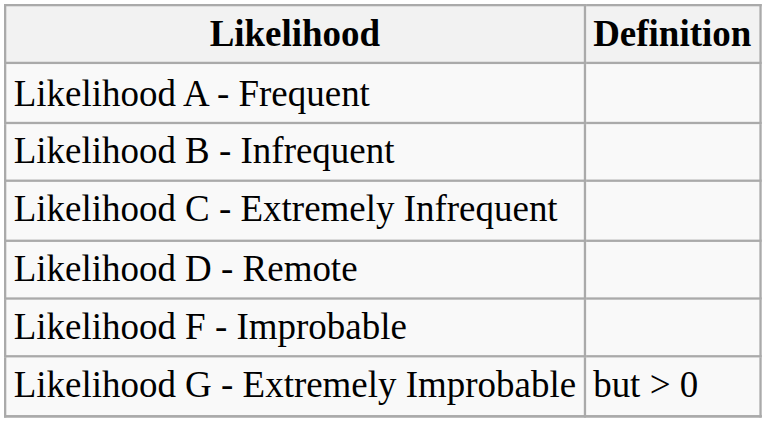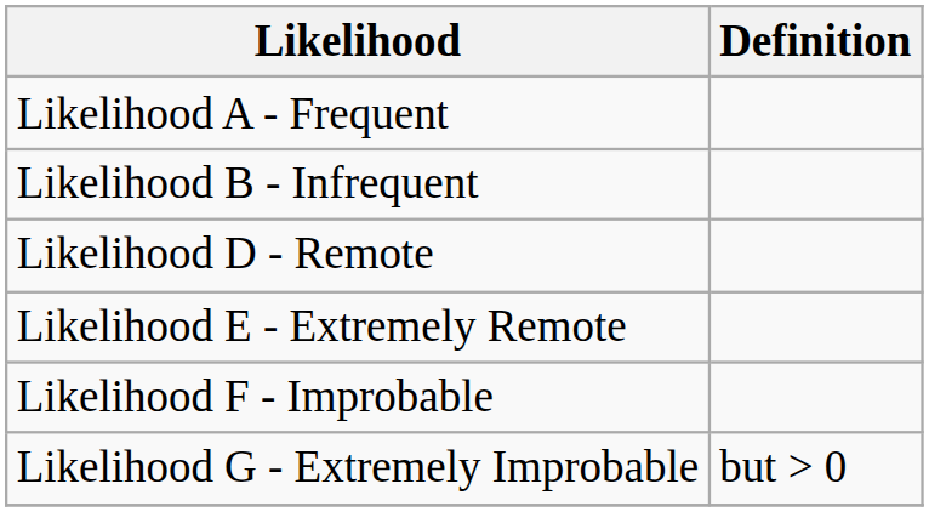 <table class=wikitable>
 <tr>
 <th>Likelihood</th>
 <th>Definition</th>
 </tr>
 <tr>
 <td>Likelihood A - Frequent</td>
 <td></td>
 </tr>
 <tr>
 <td>Likelihood B - Infrequent</td>
 <td></td>
 </tr>
 <tr>
-<td>Likelihood C - Extremely Infrequent</td>
+<td>Likelihood D - Remote</td>
 <td></td>
 </tr>
 <tr>
-<td>Likelihood D - Remote</td>
+<td>Likelihood E - Extremely Remote</td>
 <td></td>
 </tr>
 <tr>
 <td>Likelihood F - Improbable</td>
 <td></td>
 </tr>
 <tr>
 <td>Likelihood G - Extremely Improbable</td>
 <td> but > 0</td>
 </tr>
 <tr>
 </tr>
 </table>
